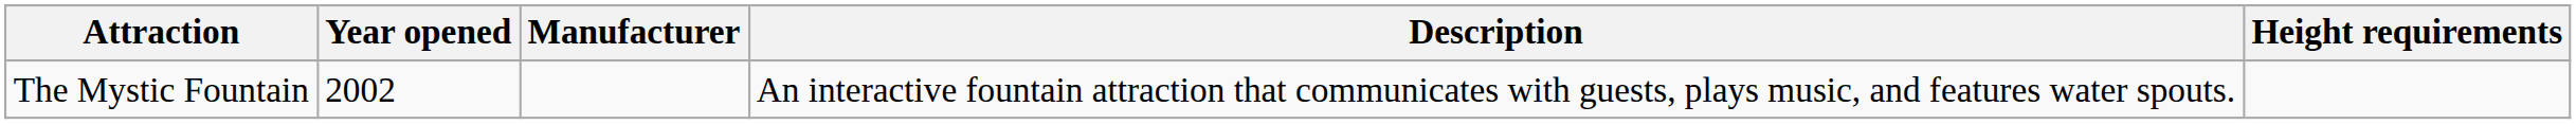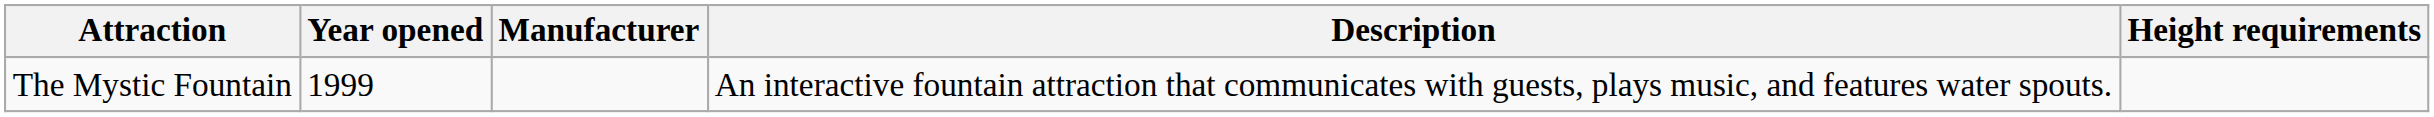 <table class="wikitable">
 <tr>
 <th>Attraction</th>
 <th>Year opened</th>
 <th>Manufacturer</th>
 <th>Description</th>
 <th>Height requirements</th>
 </tr>
 <tr>
 <td>The Mystic Fountain</td>
-<td>2002</td>
+<td>1999</td>
 <td></td>
 <td>An interactive fountain attraction that communicates with guests, plays music, and features water spouts.</td>
 <td></td>
 </tr>
 </table>
